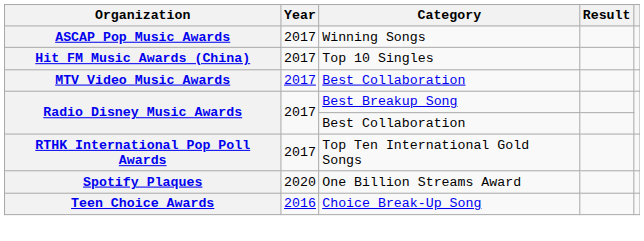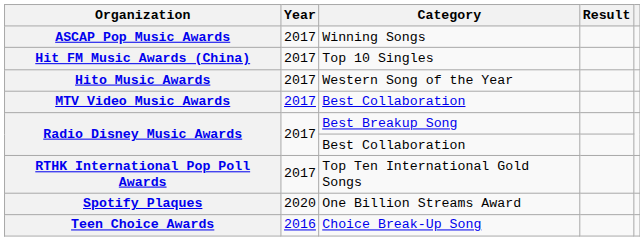 <table class="wikitable sortable plainrowheaders" style="border:none; margin:0;">
 <tr>
 <th scope="col">Organization</th>
 <th scope="col">Year</th>
 <th scope="col">Category</th>
 <th scope="col">Result</th>
 <th class="unsortable" scope="col"></th>
 </tr>
 <tr>
 <th scope="row"><a href='#'>ASCAP Pop Music Awards</a></th>
 <td>2017</td>
 <td>Winning Songs</td>
 <td></td>
 <td style="text-align:center;"></td>
 </tr>
 <tr>
 <th scope="row"><a href='#'>Hit FM Music Awards (China)</a></th>
 <td>2017</td>
 <td>Top 10 Singles</td>
+<td></td>
+<td style="text-align:center;"></td>
+</tr>
+<tr>
+<th scope="row"><a href='#'>Hito Music Awards</a></th>
+<td>2017</td>
+<td>Western Song of the Year</td>
 <td></td>
 <td style="text-align:center;"></td>
 </tr>
 <tr>
 <th scope="row"><a href='#'>MTV Video Music Awards</a></th>
 <td><a href='#'>2017</a></td>
 <td><a href='#'>Best Collaboration</a></td>
 <td></td>
 <td style="text-align:center;"></td>
 </tr>
 <tr>
 <th scope="row" rowspan="2"><a href='#'>Radio Disney Music Awards</a></th>
 <td rowspan="2">2017</td>
 <td><a href='#'>Best Breakup Song</a></td>
 <td></td>
 <td style="text-align:center;" rowspan="2"></td>
 </tr>
 <tr>
 <td>Best Collaboration</td>
 <td></td>
 </tr>
 <tr>
 <th scope="row"><a href='#'>RTHK International Pop Poll Awards</a></th>
 <td>2017</td>
 <td>Top Ten International Gold Songs</td>
 <td></td>
 <td style="text-align:center;"></td>
 </tr>
 <tr>
 <th scope="row"><a href='#'>Spotify Plaques</a></th>
 <td>2020</td>
 <td>One Billion Streams Award</td>
 <td></td>
 <td style="text-align:center;"></td>
 </tr>
 <tr>
 <th scope="row"><a href='#'>Teen Choice Awards</a></th>
 <td><a href='#'>2016</a></td>
 <td><a href='#'>Choice Break-Up Song</a></td>
 <td></td>
 <td style="text-align:center;"></td>
 </tr>
 <tr>
 </tr>
 </table>
